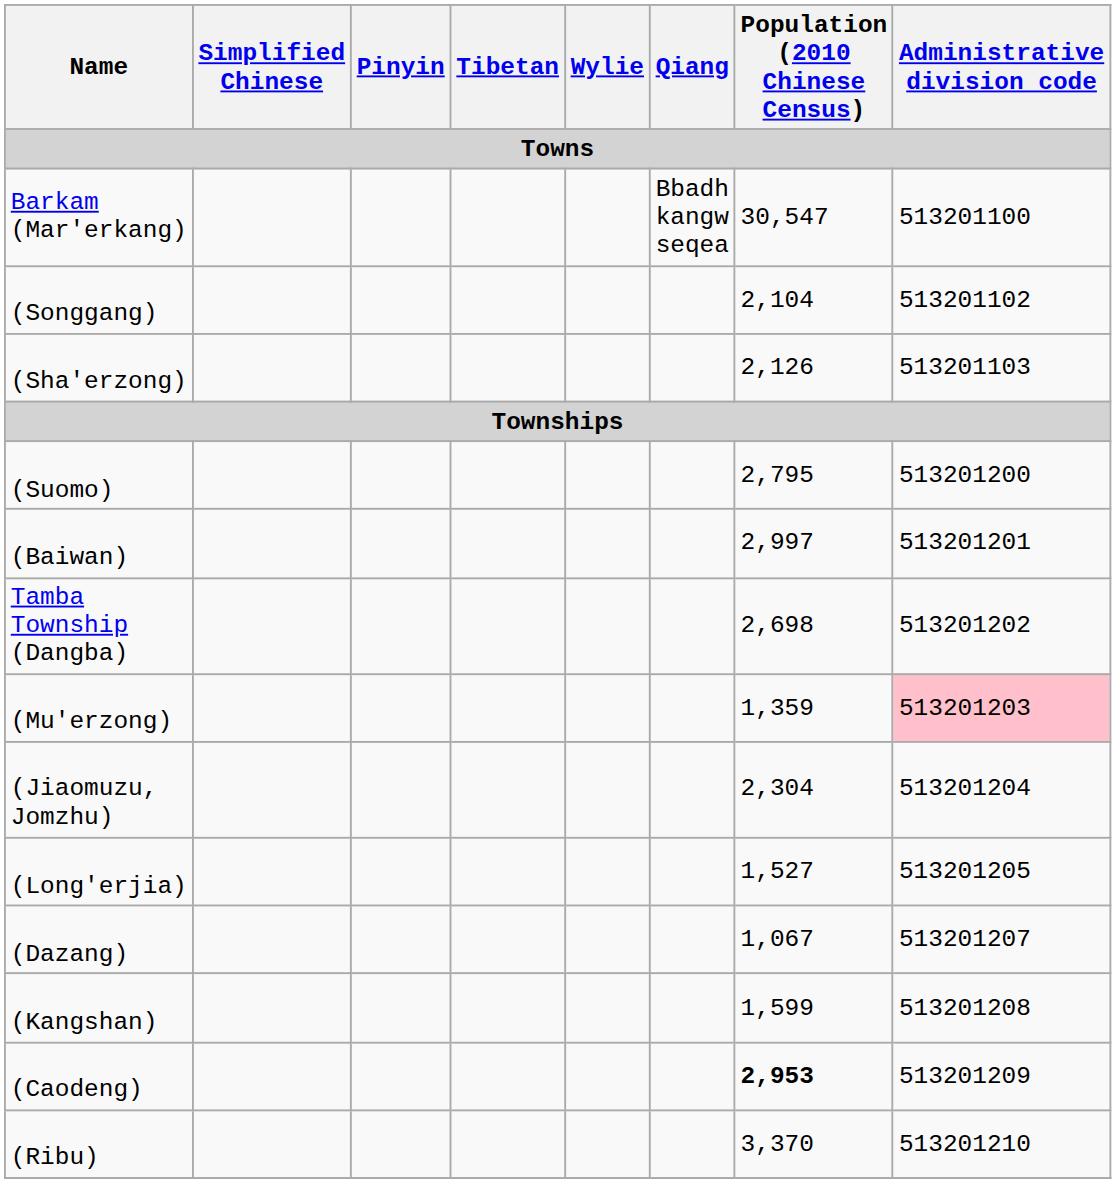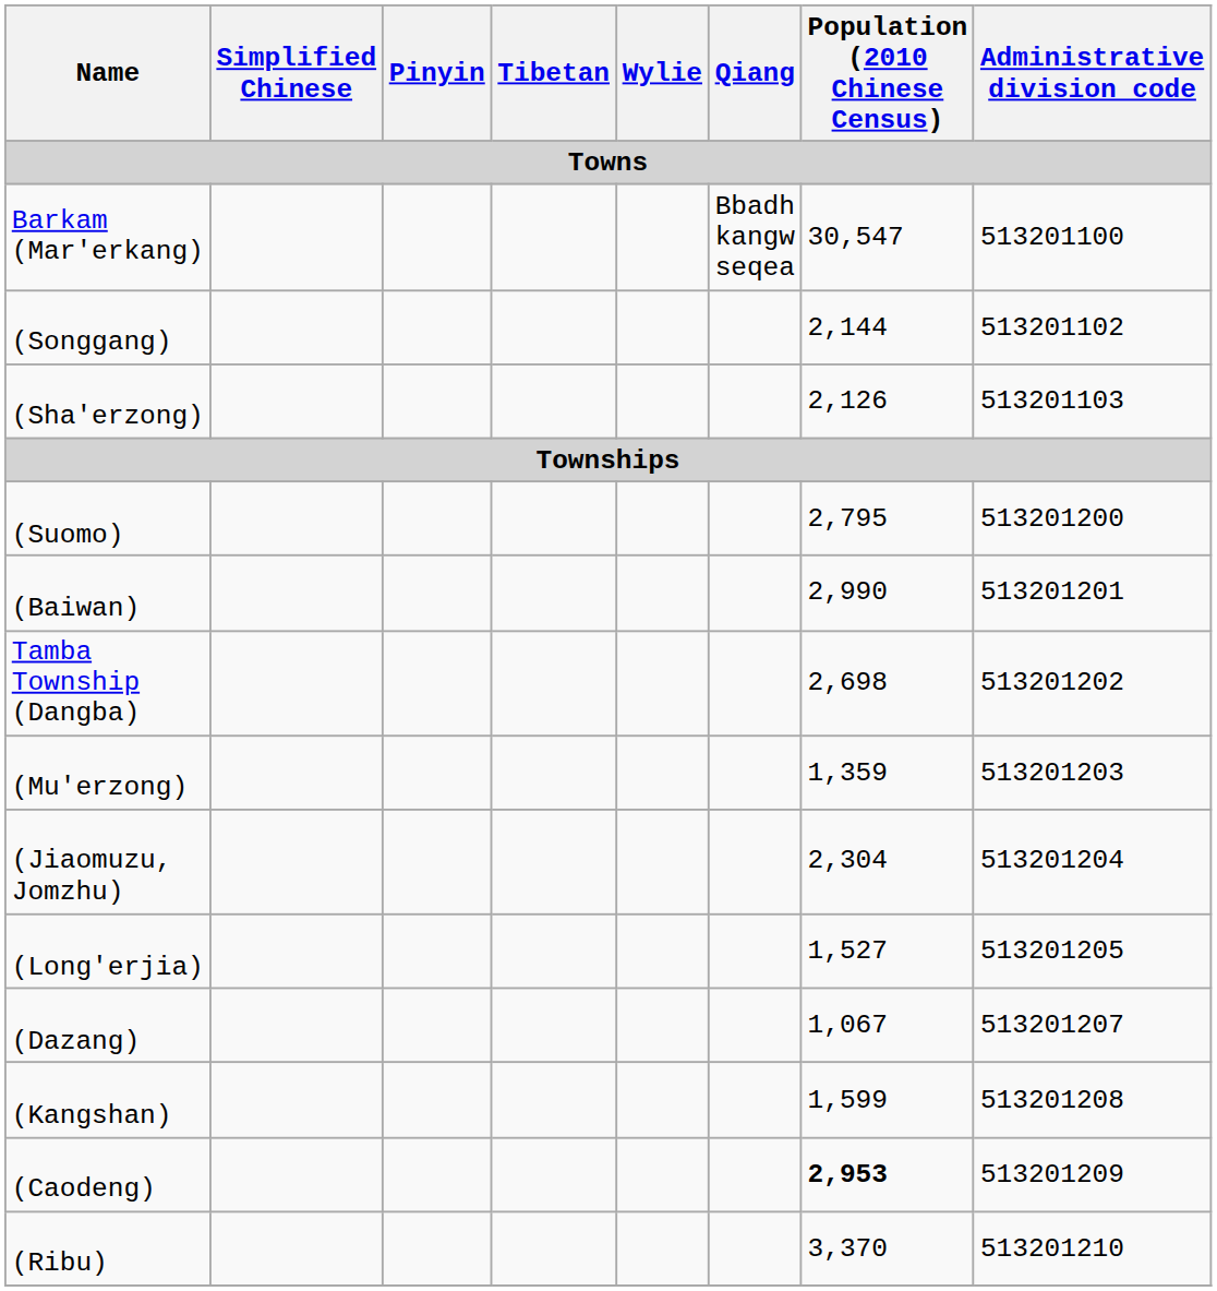 <table class="wikitable" align="center" style="width:50%; border=" 1">
 <tr>
 <th>Name</th>
 <th><a href='#'>Simplified Chinese</a></th>
 <th><a href='#'>Pinyin</a></th>
 <th><a href='#'>Tibetan</a></th>
 <th><a href='#'>Wylie</a></th>
 <th><a href='#'>Qiang</a></th>
 <th>Population (<a href='#'>2010 Chinese Census</a>)</th>
 <th><a href='#'>Administrative division code</a></th>
 </tr>
 <tr>
 <td colspan="9" style="text-align:center; background:#d3d3d3;"><strong>Towns</strong></td>
 </tr>
 <tr --------->
 <td><a href='#'>Barkam</a><br>(Mar'erkang)</td>
 <td></td>
 <td></td>
 <td></td>
 <td></td>
 <td>Bbadh kangw seqea</td>
 <td>30,547</td>
 <td>513201100</td>
 </tr>
 <tr>
 <td><br>(Songgang)</td>
 <td></td>
 <td></td>
 <td></td>
 <td></td>
 <td></td>
-<td>2,104</td>
+<td>2,144</td>
 <td>513201102</td>
 </tr>
 <tr>
 <td><br>(Sha'erzong)</td>
 <td></td>
 <td></td>
 <td></td>
 <td></td>
 <td></td>
 <td>2,126</td>
 <td>513201103</td>
 </tr>
 <tr --------->
 <td colspan="9" style="text-align:center; background:#d3d3d3;"><strong>Townships</strong></td>
 </tr>
 <tr --------->
 <td><br>(Suomo)</td>
 <td></td>
 <td></td>
 <td></td>
 <td></td>
 <td></td>
 <td>2,795</td>
 <td>513201200</td>
 </tr>
 <tr>
 <td><br>(Baiwan)</td>
 <td></td>
 <td></td>
 <td></td>
 <td></td>
 <td></td>
-<td>2,997</td>
+<td>2,990</td>
 <td>513201201</td>
 </tr>
 <tr>
 <td><a href='#'>Tamba Township</a><br>(Dangba)</td>
 <td></td>
 <td></td>
 <td></td>
 <td></td>
 <td></td>
 <td>2,698</td>
 <td>513201202</td>
 </tr>
 <tr>
 <td><br>(Mu'erzong)</td>
 <td></td>
 <td></td>
 <td></td>
 <td></td>
 <td></td>
 <td>1,359</td>
-<td style="background: pink;">513201203</td>
+<td>513201203</td>
 </tr>
 <tr>
 <td><br>(Jiaomuzu, Jomzhu)</td>
 <td></td>
 <td></td>
 <td></td>
 <td></td>
 <td></td>
 <td>2,304</td>
 <td>513201204</td>
 </tr>
 <tr>
 <td><br>(Long'erjia)</td>
 <td></td>
 <td></td>
 <td></td>
 <td></td>
 <td></td>
 <td>1,527</td>
 <td>513201205</td>
 </tr>
 <tr>
 <td><br>(Dazang)</td>
 <td></td>
 <td></td>
 <td></td>
 <td></td>
 <td></td>
 <td>1,067</td>
 <td>513201207</td>
 </tr>
 <tr>
 <td><br>(Kangshan)</td>
 <td></td>
 <td></td>
 <td></td>
 <td></td>
 <td></td>
 <td>1,599</td>
 <td>513201208</td>
 </tr>
 <tr>
 <td><br>(Caodeng)</td>
 <td></td>
 <td></td>
 <td></td>
 <td></td>
 <td></td>
 <td><strong>2,953</strong></td>
 <td>513201209</td>
 </tr>
 <tr>
 <td><br>(Ribu)</td>
 <td></td>
 <td></td>
 <td></td>
 <td></td>
 <td></td>
 <td>3,370</td>
 <td>513201210</td>
 </tr>
 <tr>
 </tr>
 </table>
